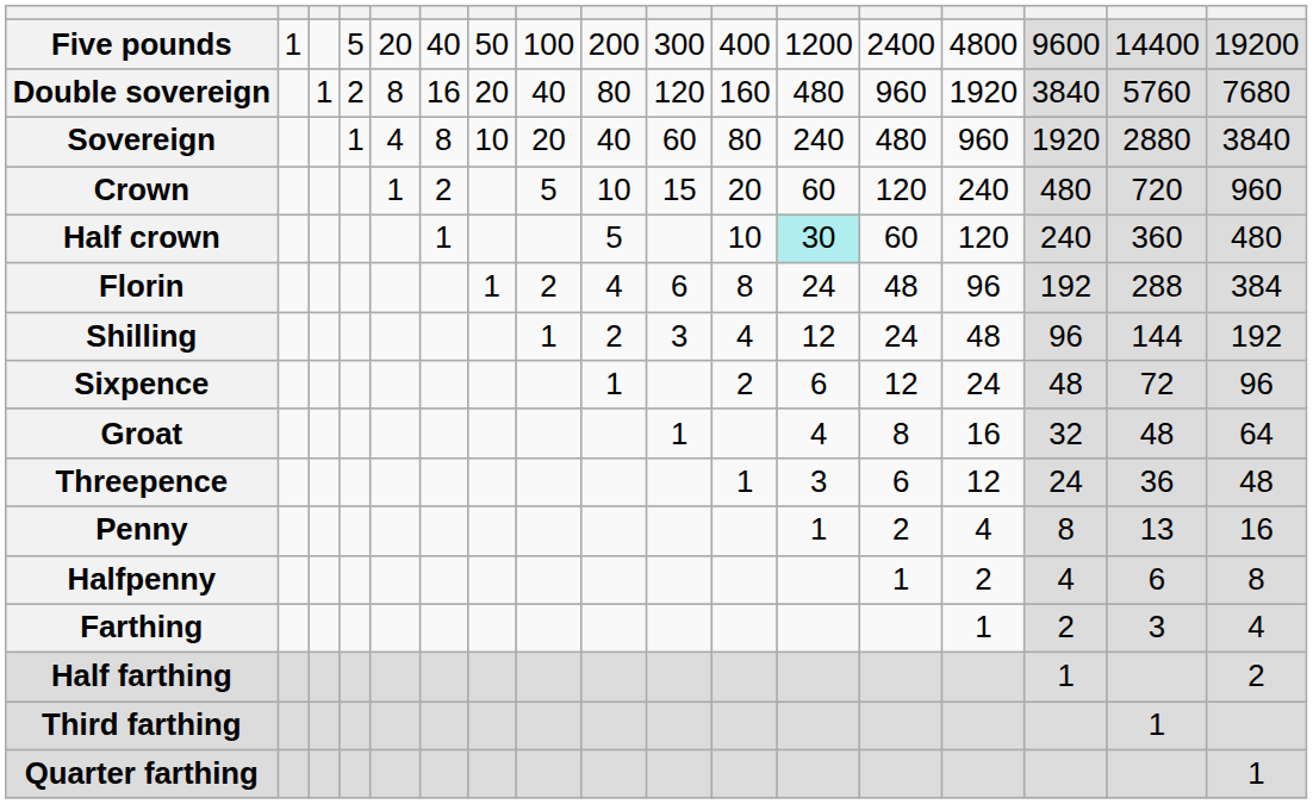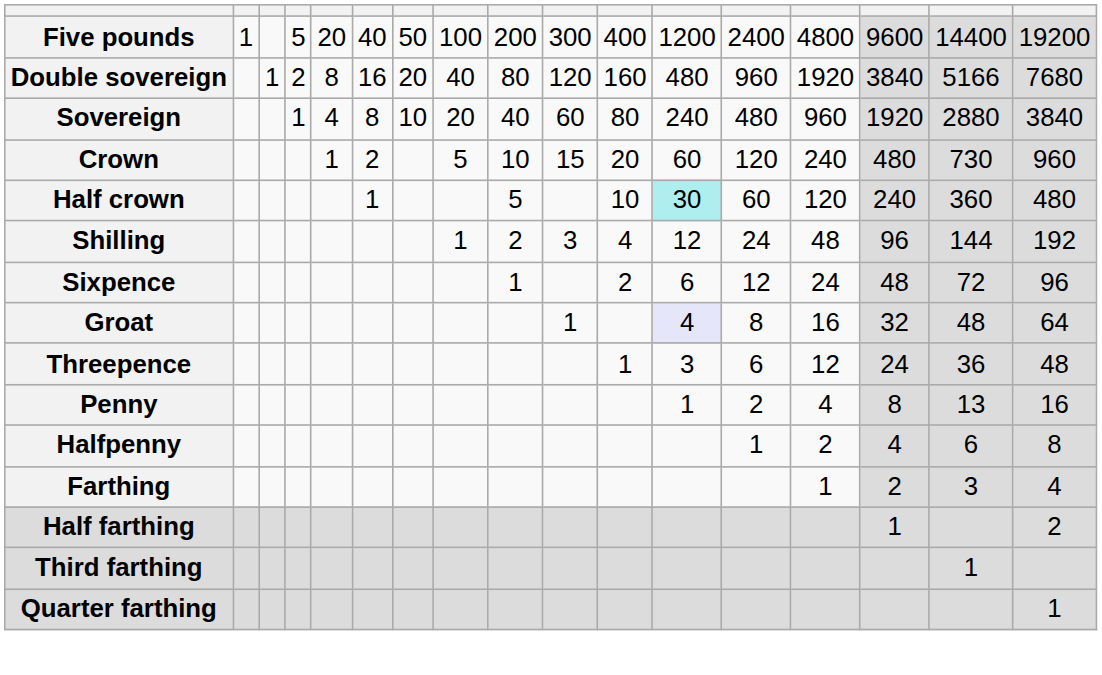 <table class="wikitable" style="text-align:center">
 <tr>
 <th></th>
 <th></th>
 <th></th>
 <th></th>
 <th></th>
 <th></th>
 <th></th>
 <th></th>
 <th></th>
 <th></th>
 <th></th>
 <th></th>
 <th></th>
 <th></th>
 <th></th>
 <th></th>
 <th></th>
 </tr>
 <tr>
 <th>Five pounds</th>
 <td>1</td>
 <td></td>
 <td>5</td>
 <td>20</td>
 <td>40</td>
 <td>50</td>
 <td>100</td>
 <td>200</td>
 <td>300</td>
 <td>400</td>
 <td>1200</td>
 <td>2400</td>
 <td>4800</td>
 <td style="background: #DCDCDC">9600</td>
 <td style="background: #DCDCDC">14400</td>
 <td style="background: #DCDCDC">19200</td>
 </tr>
 <tr>
 <th>Double sovereign</th>
 <td></td>
 <td>1</td>
 <td>2</td>
 <td>8</td>
 <td>16</td>
 <td>20</td>
 <td>40</td>
 <td>80</td>
 <td>120</td>
 <td>160</td>
 <td>480</td>
 <td>960</td>
 <td>1920</td>
 <td style="background: #DCDCDC">3840</td>
-<td style="background: #DCDCDC">5760</td>
+<td style="background: #DCDCDC">5166</td>
 <td style="background: #DCDCDC">7680</td>
 </tr>
 <tr>
 <th>Sovereign</th>
 <td></td>
 <td></td>
 <td>1</td>
 <td>4</td>
 <td>8</td>
 <td>10</td>
 <td>20</td>
 <td>40</td>
 <td>60</td>
 <td>80</td>
 <td>240</td>
 <td>480</td>
 <td>960</td>
 <td style="background: #DCDCDC">1920</td>
 <td style="background: #DCDCDC">2880</td>
 <td style="background: #DCDCDC">3840</td>
 </tr>
 <tr>
 <th>Crown</th>
 <td></td>
 <td></td>
 <td></td>
 <td>1</td>
 <td>2</td>
 <td></td>
 <td>5</td>
 <td>10</td>
 <td>15</td>
 <td>20</td>
 <td>60</td>
 <td>120</td>
 <td>240</td>
 <td style="background: #DCDCDC">480</td>
-<td style="background: #DCDCDC">720</td>
+<td style="background: #DCDCDC">730</td>
 <td style="background: #DCDCDC">960</td>
 </tr>
 <tr>
 <th>Half crown</th>
 <td></td>
 <td></td>
 <td></td>
 <td></td>
 <td>1</td>
 <td></td>
 <td></td>
 <td>5</td>
 <td></td>
 <td>10</td>
 <td style="background: paleturquoise;">30</td>
 <td>60</td>
 <td>120</td>
 <td style="background: #DCDCDC">240</td>
 <td style="background: #DCDCDC">360</td>
 <td style="background: #DCDCDC">480</td>
-</tr>
-<tr>
-<th>Florin</th>
-<td></td>
-<td></td>
-<td></td>
-<td></td>
-<td></td>
-<td>1</td>
-<td>2</td>
-<td>4</td>
-<td>6</td>
-<td>8</td>
-<td>24</td>
-<td>48</td>
-<td>96</td>
-<td style="background: #DCDCDC">192</td>
-<td style="background: #DCDCDC">288</td>
-<td style="background: #DCDCDC">384</td>
 </tr>
 <tr>
 <th>Shilling</th>
 <td></td>
 <td></td>
 <td></td>
 <td></td>
 <td></td>
 <td></td>
 <td>1</td>
 <td>2</td>
 <td>3</td>
 <td>4</td>
 <td>12</td>
 <td>24</td>
 <td>48</td>
 <td style="background: #DCDCDC">96</td>
 <td style="background: #DCDCDC">144</td>
 <td style="background: #DCDCDC">192</td>
 </tr>
 <tr>
 <th>Sixpence</th>
 <td></td>
 <td></td>
 <td></td>
 <td></td>
 <td></td>
 <td></td>
 <td></td>
 <td>1</td>
 <td></td>
 <td>2</td>
 <td>6</td>
 <td>12</td>
 <td>24</td>
 <td style="background: #DCDCDC">48</td>
 <td style="background: #DCDCDC">72</td>
 <td style="background: #DCDCDC">96</td>
 </tr>
 <tr>
 <th>Groat</th>
 <td></td>
 <td></td>
 <td></td>
 <td></td>
 <td></td>
 <td></td>
 <td></td>
 <td></td>
 <td>1</td>
 <td></td>
-<td>4</td>
+<td style="background: lavender;">4</td>
 <td>8</td>
 <td>16</td>
 <td style="background: #DCDCDC">32</td>
 <td style="background: #DCDCDC">48</td>
 <td style="background: #DCDCDC">64</td>
 </tr>
 <tr>
 <th>Threepence</th>
 <td></td>
 <td></td>
 <td></td>
 <td></td>
 <td></td>
 <td></td>
 <td></td>
 <td></td>
 <td></td>
 <td>1</td>
 <td>3</td>
 <td>6</td>
 <td>12</td>
 <td style="background: #DCDCDC">24</td>
 <td style="background: #DCDCDC">36</td>
 <td style="background: #DCDCDC">48</td>
 </tr>
 <tr>
 <th>Penny</th>
 <td></td>
 <td></td>
 <td></td>
 <td></td>
 <td></td>
 <td></td>
 <td></td>
 <td></td>
 <td></td>
 <td></td>
 <td>1</td>
 <td>2</td>
 <td>4</td>
 <td style="background: #DCDCDC">8</td>
 <td style="background: #DCDCDC">13</td>
 <td style="background: #DCDCDC">16</td>
 </tr>
 <tr>
 <th>Halfpenny</th>
 <td></td>
 <td></td>
 <td></td>
 <td></td>
 <td></td>
 <td></td>
 <td></td>
 <td></td>
 <td></td>
 <td></td>
 <td></td>
 <td>1</td>
 <td>2</td>
 <td style="background: #DCDCDC">4</td>
 <td style="background: #DCDCDC">6</td>
 <td style="background: #DCDCDC">8</td>
 </tr>
 <tr>
 <th>Farthing</th>
 <td></td>
 <td></td>
 <td></td>
 <td></td>
 <td></td>
 <td></td>
 <td></td>
 <td></td>
 <td></td>
 <td></td>
 <td></td>
 <td></td>
 <td>1</td>
 <td style="background: #DCDCDC">2</td>
 <td style="background: #DCDCDC">3</td>
 <td style="background: #DCDCDC">4</td>
 </tr>
 <tr style="background: #DCDCDC">
 <th style="background: #DCDCDC">Half farthing</th>
 <td></td>
 <td></td>
 <td></td>
 <td></td>
 <td></td>
 <td></td>
 <td></td>
 <td></td>
 <td></td>
 <td></td>
 <td></td>
 <td></td>
 <td></td>
 <td style="background: #DCDCDC">1</td>
 <td style="background: #DCDCDC"></td>
 <td style="background: #DCDCDC">2</td>
 </tr>
 <tr style="background: #DCDCDC">
 <th style="background: #DCDCDC">Third farthing</th>
 <td></td>
 <td></td>
 <td></td>
 <td></td>
 <td></td>
 <td></td>
 <td></td>
 <td></td>
 <td></td>
 <td></td>
 <td></td>
 <td></td>
 <td></td>
 <td style="background: #DCDCDC"></td>
 <td style="background: #DCDCDC">1</td>
 <td style="background: #DCDCDC"></td>
 </tr>
 <tr style="background: #DCDCDC">
 <th style="background: #DCDCDC">Quarter farthing</th>
 <td></td>
 <td></td>
 <td></td>
 <td></td>
 <td></td>
 <td></td>
 <td></td>
 <td></td>
 <td></td>
 <td></td>
 <td></td>
 <td></td>
 <td></td>
 <td style="background: #DCDCDC"></td>
 <td style="background: #DCDCDC"></td>
 <td style="background: #DCDCDC">1</td>
 </tr>
 </table>
